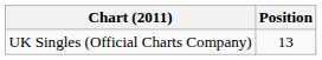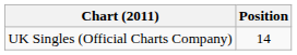 <table class="wikitable sortable">
 <tr>
 <th scope="col">Chart (2011)</th>
 <th scope="col">Position</th>
 </tr>
 <tr>
 <td>UK Singles (Official Charts Company)</td>
-<td style="text-align:center;">13</td>
+<td style="text-align:center;">14</td>
 </tr>
 </table>
